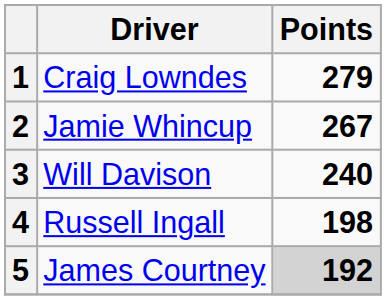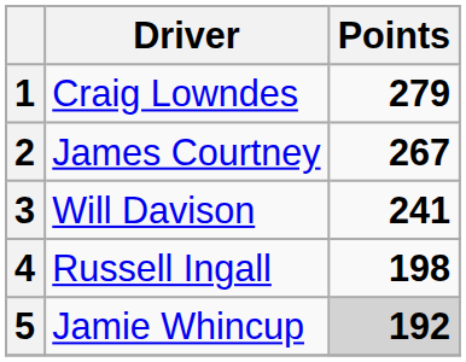 <table class="wikitable" style="font-size: 95%;">
 <tr>
 <th></th>
 <th>Driver</th>
 <th>Points</th>
 </tr>
 <tr>
 <th>1</th>
 <td><a href='#'>Craig Lowndes</a></td>
 <td align="right"><strong>279</strong></td>
 </tr>
 <tr>
 <th>2</th>
-<td><a href='#'>Jamie Whincup</a></td>
+<td><a href='#'>James Courtney</a></td>
 <td align="right"><strong>267</strong></td>
 </tr>
 <tr>
 <th>3</th>
 <td><a href='#'>Will Davison</a></td>
-<td align="right"><strong>240</strong></td>
+<td align="right"><strong>241</strong></td>
 </tr>
 <tr>
 <th>4</th>
 <td><a href='#'>Russell Ingall</a></td>
 <td align="right"><strong>198</strong></td>
 </tr>
 <tr>
 <th>5</th>
-<td><a href='#'>James Courtney</a></td>
+<td><a href='#'>Jamie Whincup</a></td>
 <td align="right" style="background: lightgrey;"><strong>192</strong></td>
 </tr>
 <tr>
 </tr>
 </table>
